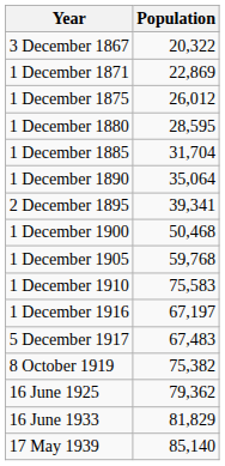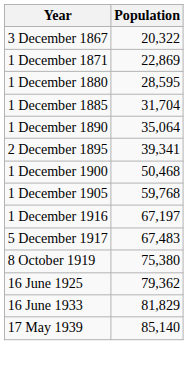 <table class="wikitable">
 <tr style="background:#efefef;">
 <th>Year</th>
 <th>Population</th>
 </tr>
 <tr>
 <td>3 December 1867</td>
 <td style="text-align:right;">20,322</td>
 </tr>
 <tr>
 <td>1 December 1871</td>
 <td style="text-align:right;">22,869</td>
-</tr>
-<tr>
-<td>1 December 1875</td>
-<td style="text-align:right;">26,012</td>
 </tr>
 <tr>
 <td>1 December 1880</td>
 <td style="text-align:right;">28,595</td>
 </tr>
 <tr>
 <td>1 December 1885</td>
 <td style="text-align:right;">31,704</td>
 </tr>
 <tr>
 <td>1 December 1890</td>
 <td style="text-align:right;">35,064</td>
 </tr>
 <tr>
 <td>2 December 1895</td>
 <td style="text-align:right;">39,341</td>
 </tr>
 <tr>
 <td>1 December 1900</td>
 <td style="text-align:right;">50,468</td>
 </tr>
 <tr>
 <td>1 December 1905</td>
 <td style="text-align:right;">59,768</td>
 </tr>
 <tr>
-<td>1 December 1910</td>
-<td style="text-align:right;">75,583</td>
-</tr>
-<tr>
 <td>1 December 1916</td>
 <td style="text-align:right;">67,197</td>
 </tr>
 <tr>
 <td>5 December 1917</td>
 <td style="text-align:right;">67,483</td>
 </tr>
 <tr>
 <td>8 October 1919</td>
-<td style="text-align:right;">75,382</td>
+<td style="text-align:right;">75,380</td>
 </tr>
 <tr>
 <td>16 June 1925</td>
 <td style="text-align:right;">79,362</td>
 </tr>
 <tr>
 <td>16 June 1933</td>
 <td style="text-align:right;">81,829</td>
 </tr>
 <tr>
 <td>17 May 1939</td>
 <td style="text-align:right;">85,140</td>
 </tr>
 </table>
